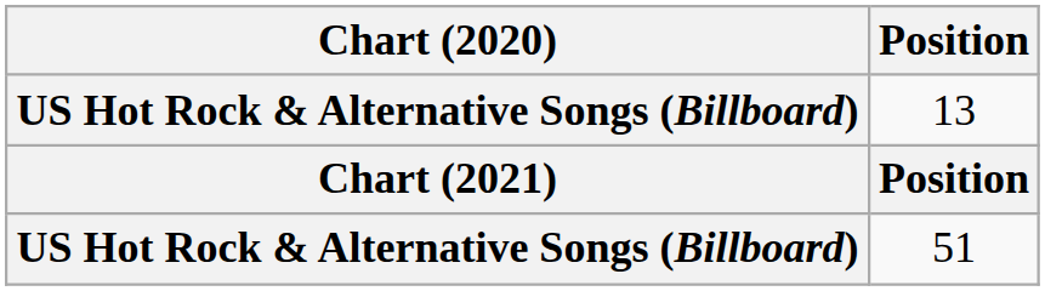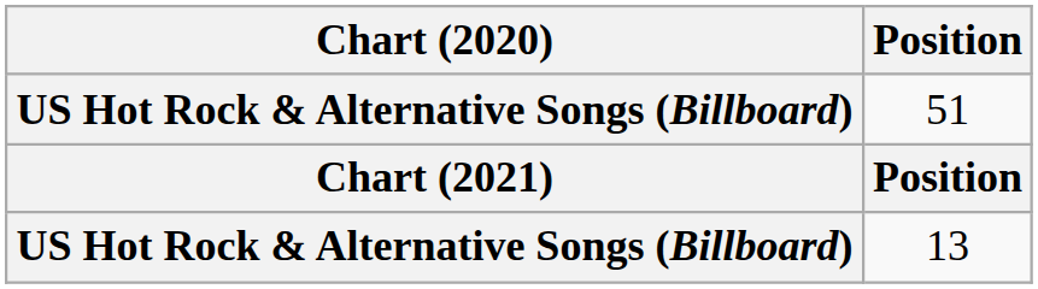 <table class="wikitable plainrowheaders" style="text-align:center">
 <tr>
 <th scope="col">Chart (2020)</th>
 <th scope="col">Position</th>
 </tr>
 <tr>
 <th scope="row">US Hot Rock & Alternative Songs (<em>Billboard</em>)</th>
-<td>13</td>
+<td>51</td>
 </tr>
 <tr>
 <th scope="col">Chart (2021)</th>
 <th scope="col">Position</th>
 </tr>
 <tr>
 <th scope="row">US Hot Rock & Alternative Songs (<em>Billboard</em>)</th>
-<td>51</td>
+<td>13</td>
 </tr>
 </table>
